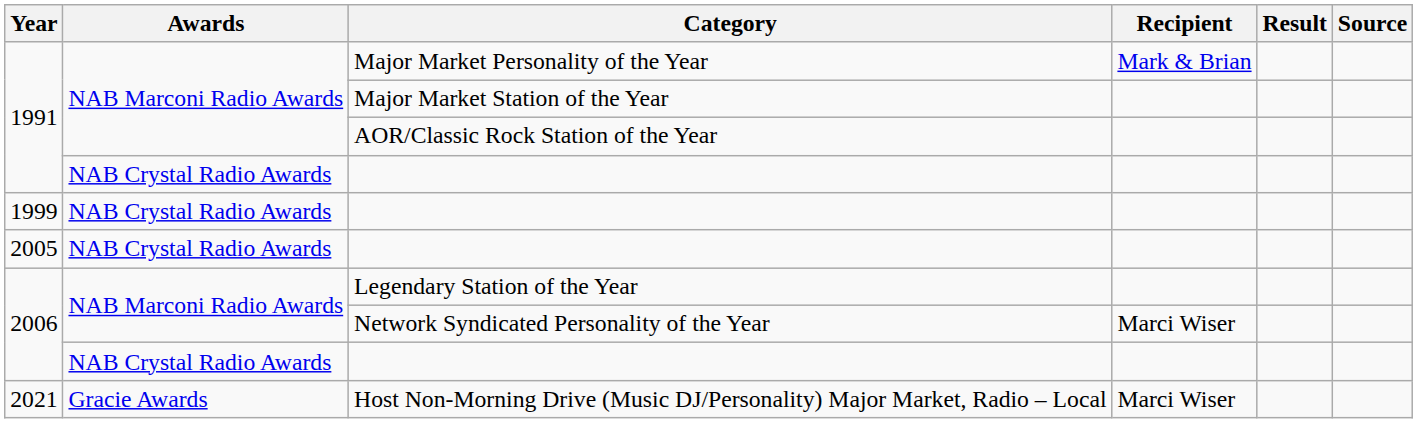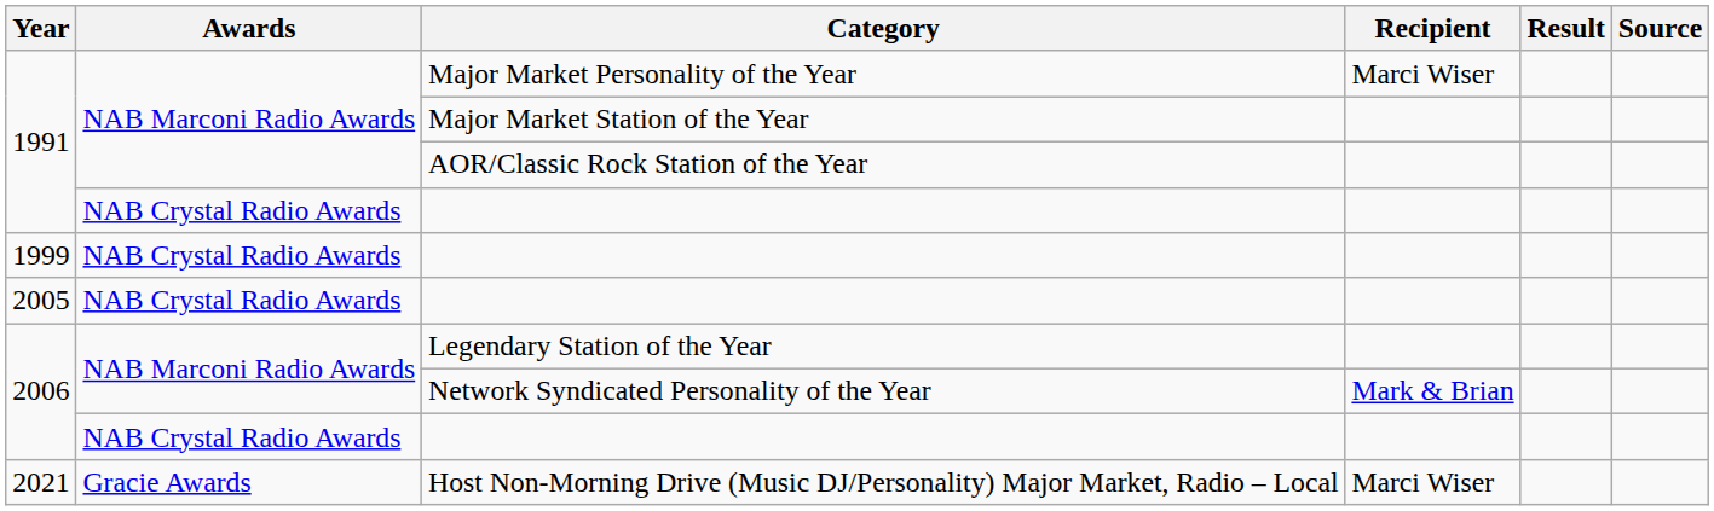 <table class="wikitable">
 <tr>
 <th>Year</th>
 <th>Awards</th>
 <th>Category</th>
 <th>Recipient</th>
 <th>Result</th>
 <th>Source</th>
 </tr>
 <tr>
 <td rowspan="4">1991</td>
 <td rowspan="3"><a href='#'>NAB Marconi Radio Awards</a></td>
 <td>Major Market Personality of the Year</td>
-<td><a href='#'>Mark & Brian</a></td>
+<td>Marci Wiser</td>
 <td></td>
 <td></td>
 </tr>
 <tr>
 <td>Major Market Station of the Year</td>
 <td></td>
 <td></td>
 <td></td>
 </tr>
 <tr>
 <td>AOR/Classic Rock Station of the Year</td>
 <td></td>
 <td></td>
 <td></td>
 </tr>
 <tr>
 <td rowspan="1"><a href='#'>NAB Crystal Radio Awards</a></td>
 <td></td>
 <td></td>
 <td></td>
 <td></td>
 </tr>
 <tr>
 <td rowspan="1">1999</td>
 <td rowspan="1"><a href='#'>NAB Crystal Radio Awards</a></td>
 <td></td>
 <td></td>
 <td></td>
 <td></td>
 </tr>
 <tr>
 <td rowspan="1">2005</td>
 <td rowspan="1"><a href='#'>NAB Crystal Radio Awards</a></td>
 <td></td>
 <td></td>
 <td></td>
 <td></td>
 </tr>
 <tr>
 <td rowspan="3">2006</td>
 <td rowspan="2"><a href='#'>NAB Marconi Radio Awards</a></td>
 <td>Legendary Station of the Year</td>
 <td></td>
 <td></td>
 <td></td>
 </tr>
 <tr>
 <td>Network Syndicated Personality of the Year</td>
-<td>Marci Wiser</td>
+<td><a href='#'>Mark & Brian</a></td>
 <td></td>
 <td></td>
 </tr>
 <tr>
 <td rowspan="1"><a href='#'>NAB Crystal Radio Awards</a></td>
 <td></td>
 <td></td>
 <td></td>
 <td></td>
 </tr>
 <tr>
 <td rowspan="1">2021</td>
 <td rowspan="1"><a href='#'>Gracie Awards</a></td>
 <td>Host Non-Morning Drive (Music DJ/Personality) Major Market, Radio – Local</td>
 <td>Marci Wiser</td>
 <td></td>
 <td></td>
 </tr>
 </table>
